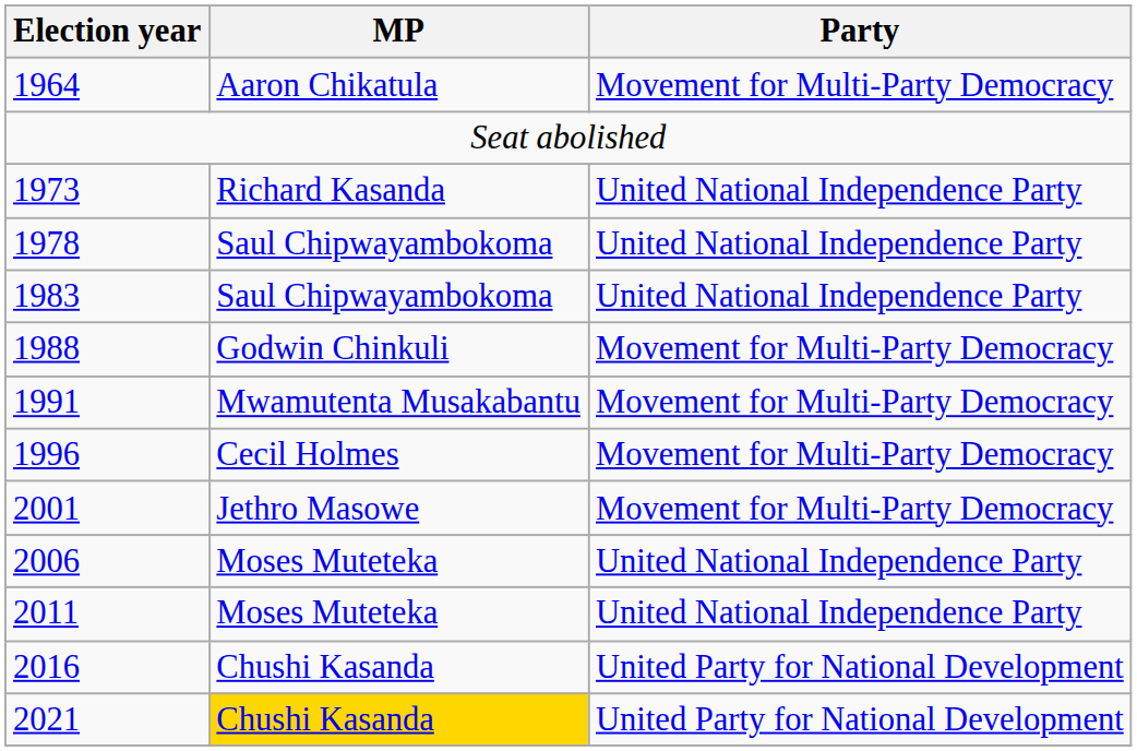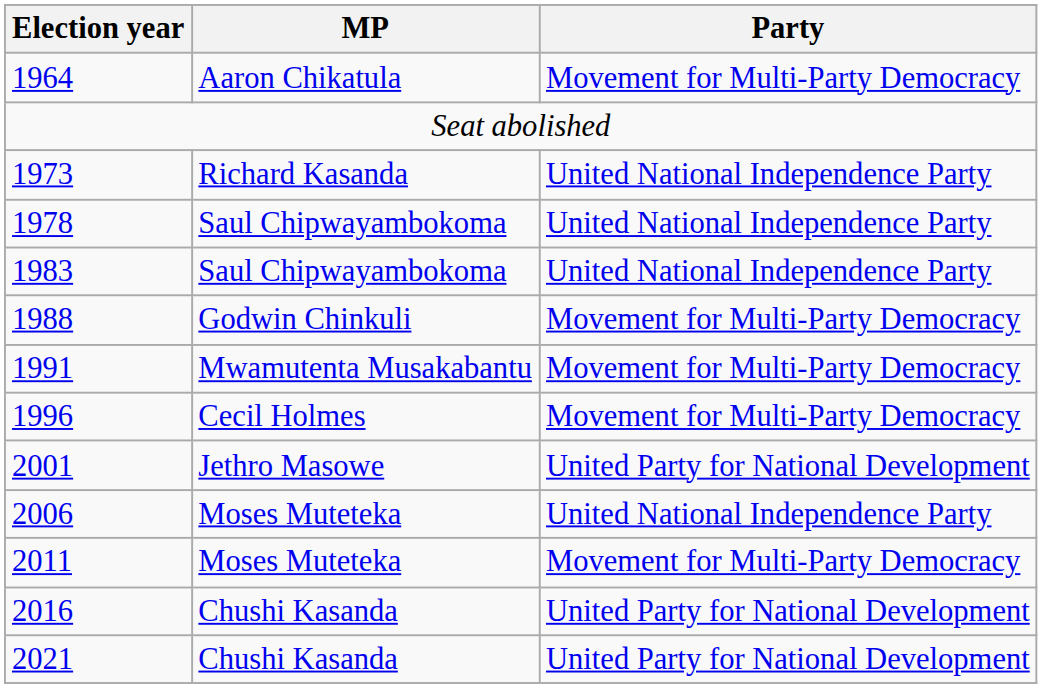 <table class=wikitable>
 <tr>
 <th>Election year</th>
 <th>MP</th>
 <th>Party</th>
 </tr>
 <tr>
 <td><a href='#'>1964</a></td>
 <td><a href='#'>Aaron Chikatula</a></td>
 <td><a href='#'>Movement for Multi-Party Democracy</a></td>
 </tr>
 <tr>
 <td colspan=4 align=center><em>Seat abolished</em></td>
 </tr>
 <tr>
 <td><a href='#'>1973</a></td>
 <td><a href='#'>Richard Kasanda</a></td>
 <td><a href='#'>United National Independence Party</a></td>
 </tr>
 <tr>
 <td><a href='#'>1978</a></td>
 <td><a href='#'>Saul Chipwayambokoma</a></td>
 <td><a href='#'>United National Independence Party</a></td>
 </tr>
 <tr>
 <td><a href='#'>1983</a></td>
 <td><a href='#'>Saul Chipwayambokoma</a></td>
 <td><a href='#'>United National Independence Party</a></td>
 </tr>
 <tr>
 <td><a href='#'>1988</a></td>
 <td><a href='#'>Godwin Chinkuli</a></td>
 <td><a href='#'>Movement for Multi-Party Democracy</a></td>
 </tr>
 <tr>
 <td><a href='#'>1991</a></td>
 <td><a href='#'>Mwamutenta Musakabantu</a></td>
 <td><a href='#'>Movement for Multi-Party Democracy</a></td>
 </tr>
 <tr>
 <td><a href='#'>1996</a></td>
 <td><a href='#'>Cecil Holmes</a></td>
 <td><a href='#'>Movement for Multi-Party Democracy</a></td>
 </tr>
 <tr>
 <td><a href='#'>2001</a></td>
 <td><a href='#'>Jethro Masowe</a></td>
-<td><a href='#'>Movement for Multi-Party Democracy</a></td>
+<td><a href='#'>United Party for National Development</a></td>
 </tr>
 <tr>
 <td><a href='#'>2006</a></td>
 <td><a href='#'>Moses Muteteka</a></td>
 <td><a href='#'>United National Independence Party</a></td>
 </tr>
 <tr>
 <td><a href='#'>2011</a></td>
 <td><a href='#'>Moses Muteteka</a></td>
-<td><a href='#'>United National Independence Party</a></td>
+<td><a href='#'>Movement for Multi-Party Democracy</a></td>
 </tr>
 <tr>
 <td><a href='#'>2016</a></td>
 <td><a href='#'>Chushi Kasanda</a></td>
 <td><a href='#'>United Party for National Development</a></td>
 </tr>
 <tr>
 <td><a href='#'>2021</a></td>
-<td style="background: gold;"><a href='#'>Chushi Kasanda</a></td>
+<td><a href='#'>Chushi Kasanda</a></td>
 <td><a href='#'>United Party for National Development</a></td>
 </tr>
 </table>
